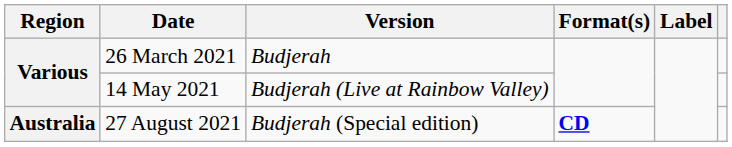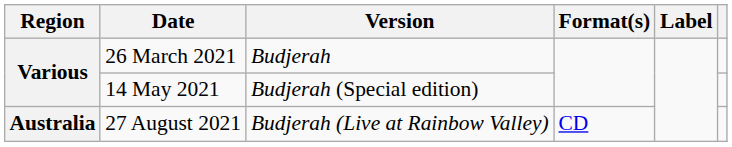 <table class="wikitable plainrowheaders">
 <tr>
 <th scope="col">Region</th>
 <th scope="col">Date</th>
 <th scope="col">Version</th>
 <th scope="col">Format(s)</th>
 <th scope="col">Label</th>
 <th scope="col"></th>
 </tr>
 <tr>
 <th scope="row" rowspan="2">Various</th>
 <td>26 March 2021</td>
 <td><em>Budjerah</em></td>
 <td rowspan="2"></td>
 <td rowspan="3"></td>
 <td style="text-align:center;"></td>
 </tr>
 <tr>
 <td>14 May 2021</td>
-<td><em>Budjerah (Live at Rainbow Valley)</em></td>
+<td><em>Budjerah</em> (Special edition)</td>
 <td style="text-align:center;"></td>
 </tr>
 <tr>
 <th scope="row">Australia</th>
 <td>27 August 2021</td>
-<td><em>Budjerah</em> (Special edition)</td>
-<td><strong><a href='#'>CD</a></strong></td>
+<td><em>Budjerah (Live at Rainbow Valley)</em></td>
+<td><a href='#'>CD</a></td>
 <td style="text-align:center;"></td>
 </tr>
 </table>
